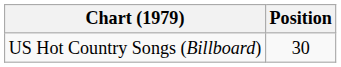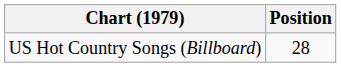 <table class="wikitable">
 <tr>
 <th>Chart (1979)</th>
 <th>Position</th>
 </tr>
 <tr>
 <td>US Hot Country Songs (<em>Billboard</em>)</td>
-<td align="center">30</td>
+<td align="center">28</td>
 </tr>
 </table>
